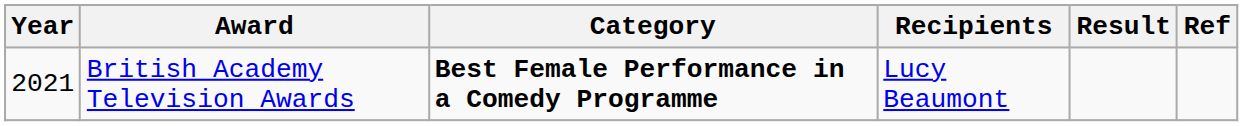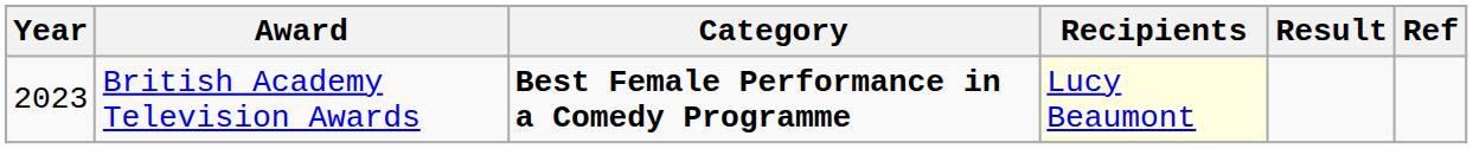 <table class="wikitable sortable">
 <tr>
 <th>Year</th>
 <th>Award</th>
 <th>Category</th>
 <th>Recipients</th>
 <th>Result</th>
 <th>Ref</th>
 </tr>
 <tr>
-<td>2021</td>
+<td>2023</td>
 <td><a href='#'>British Academy Television Awards</a></td>
 <td><strong>Best Female Performance in a Comedy Programme</strong></td>
-<td><a href='#'>Lucy Beaumont</a></td>
+<td style="background: lightyellow;"><a href='#'>Lucy Beaumont</a></td>
 <td></td>
 <td></td>
 </tr>
 </table>
